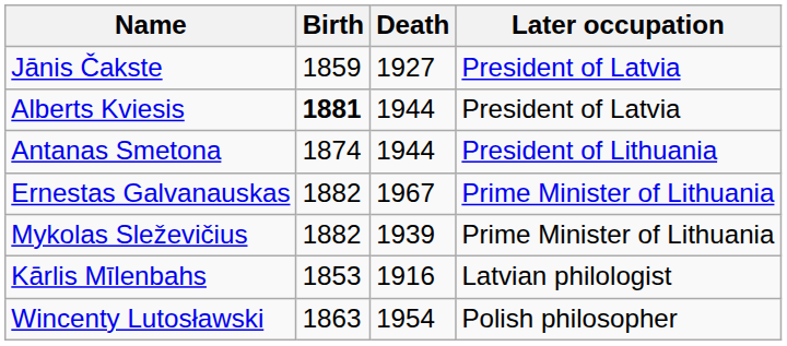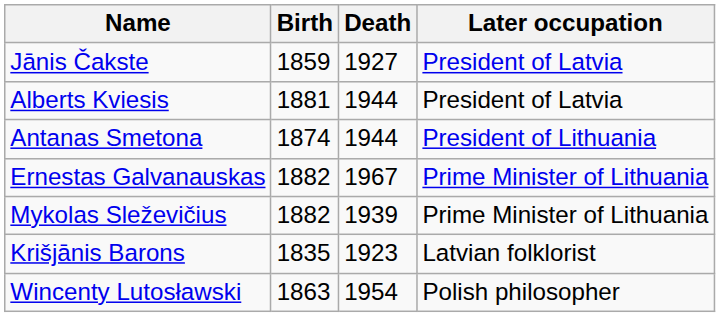 <table class="wikitable sortable">
 <tr>
 <th>Name</th>
 <th>Birth</th>
 <th>Death</th>
 <th>Later occupation</th>
 </tr>
 <tr>
 <td><a href='#'>Jānis Čakste</a></td>
 <td>1859</td>
 <td>1927</td>
 <td><a href='#'>President of Latvia</a></td>
 </tr>
 <tr>
 <td><a href='#'>Alberts Kviesis</a></td>
-<td><strong>1881</strong></td>
+<td>1881</td>
 <td>1944</td>
 <td>President of Latvia</td>
 </tr>
 <tr>
 <td><a href='#'>Antanas Smetona</a></td>
 <td>1874</td>
 <td>1944</td>
 <td><a href='#'>President of Lithuania</a></td>
 </tr>
 <tr>
 <td><a href='#'>Ernestas Galvanauskas</a></td>
 <td>1882</td>
 <td>1967</td>
 <td><a href='#'>Prime Minister of Lithuania</a></td>
 </tr>
 <tr>
 <td><a href='#'>Mykolas Sleževičius</a></td>
 <td>1882</td>
 <td>1939</td>
 <td>Prime Minister of Lithuania</td>
 </tr>
 <tr>
-<td><a href='#'>Kārlis Mīlenbahs</a></td>
-<td>1853</td>
-<td>1916</td>
-<td>Latvian philologist</td>
+<td><a href='#'>Krišjānis Barons</a></td>
+<td>1835</td>
+<td>1923</td>
+<td>Latvian folklorist</td>
 </tr>
 <tr>
 <td><a href='#'>Wincenty Lutosławski</a></td>
 <td>1863</td>
 <td>1954</td>
 <td>Polish philosopher</td>
 </tr>
 </table>
